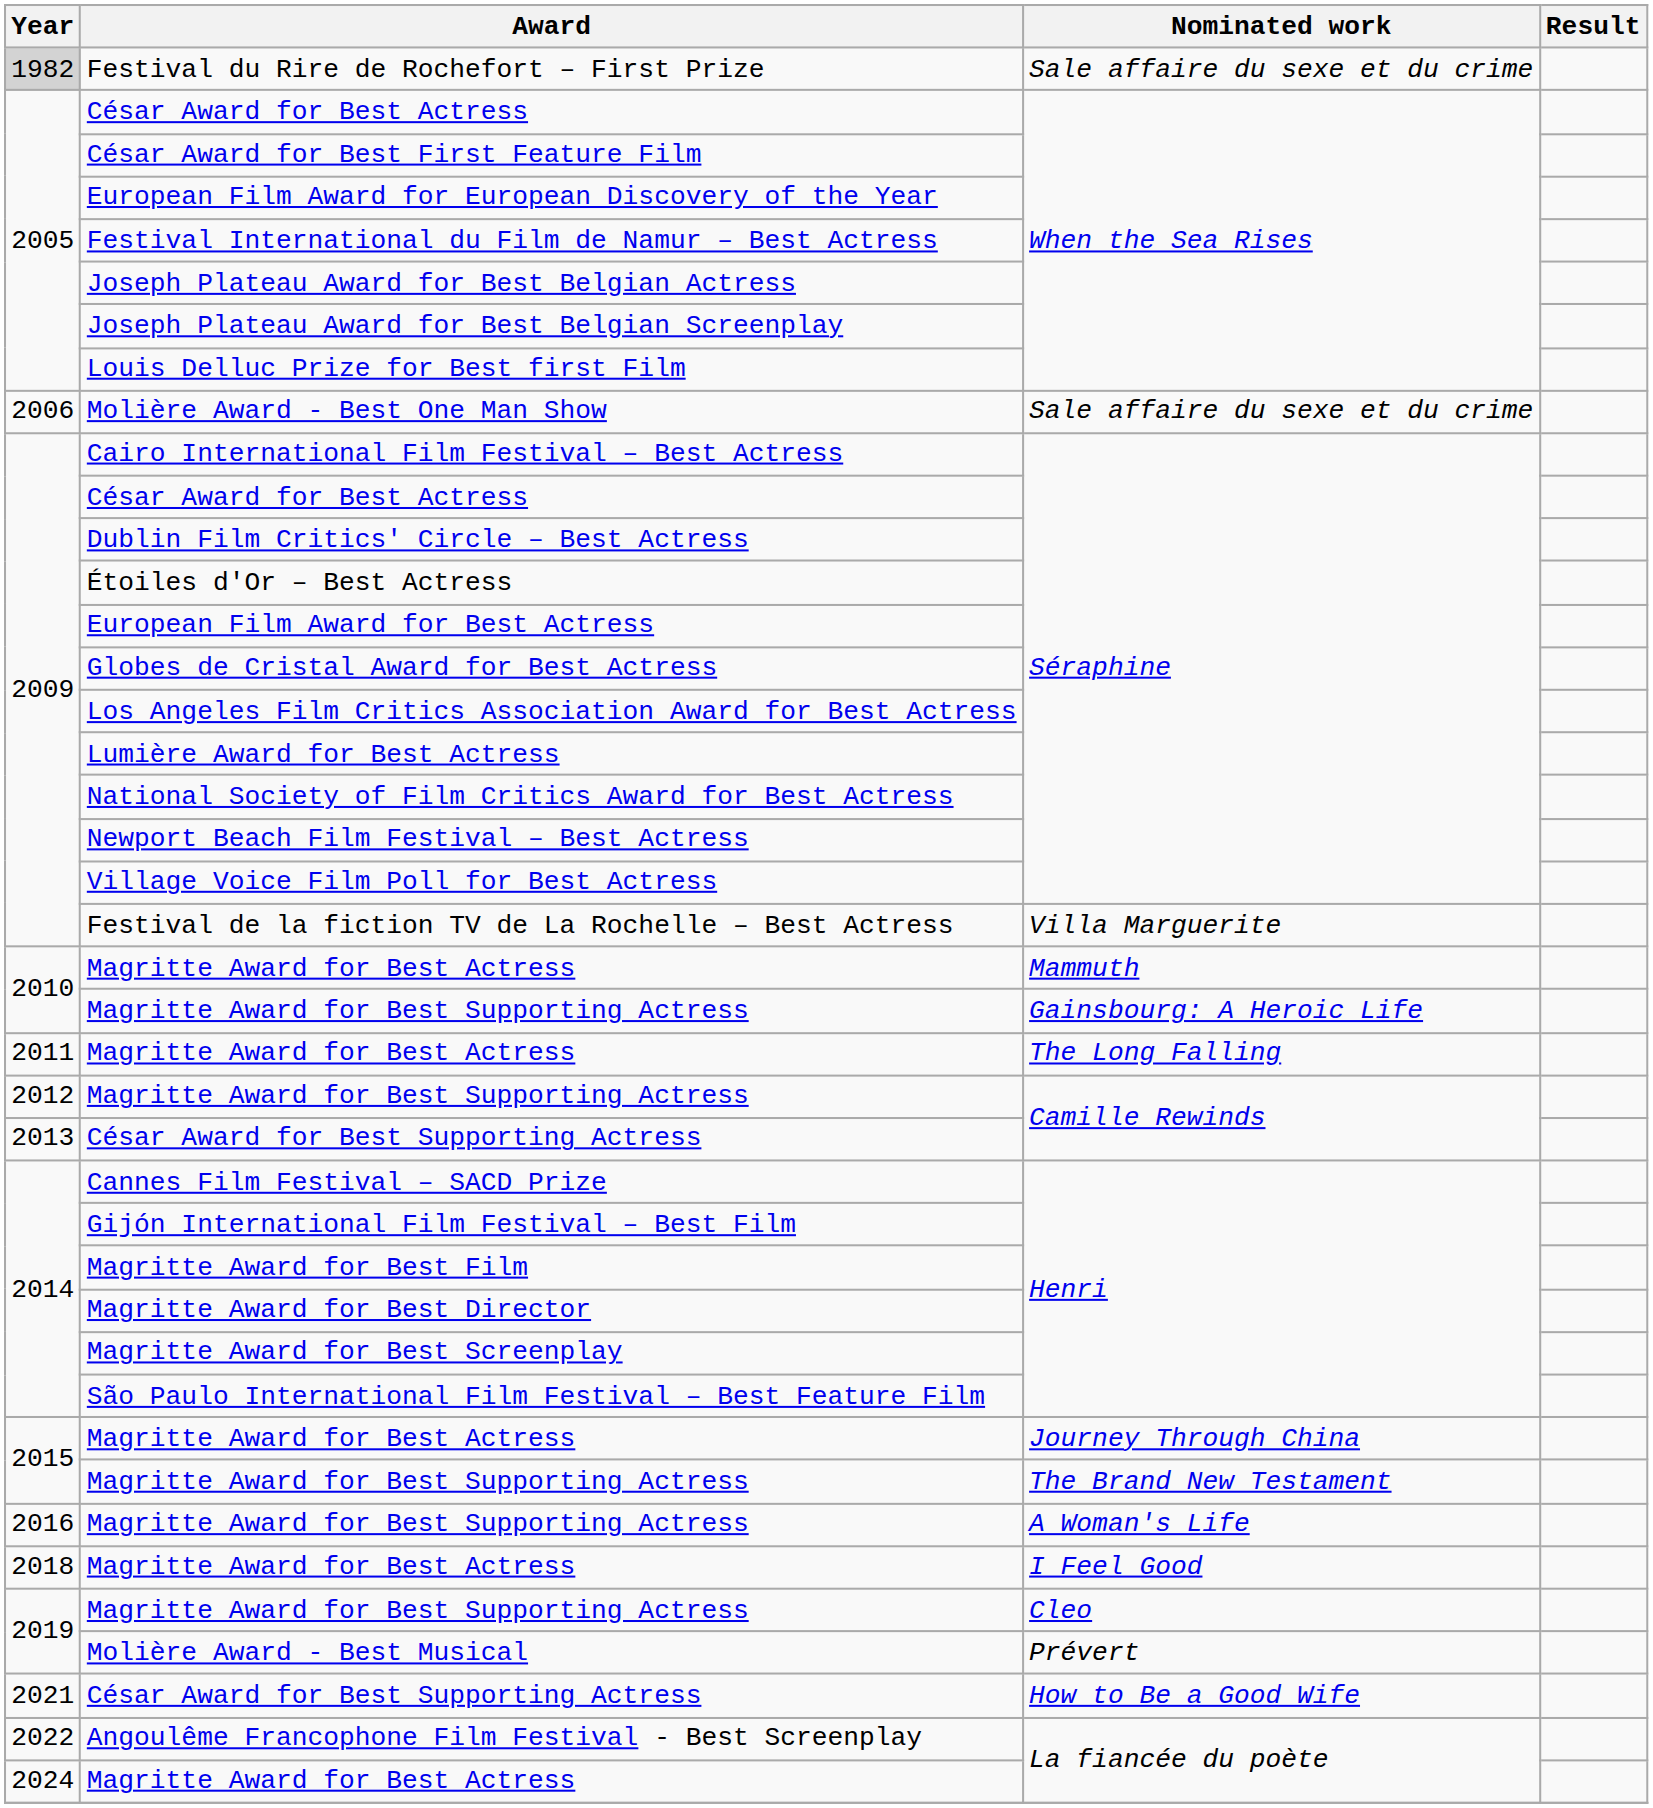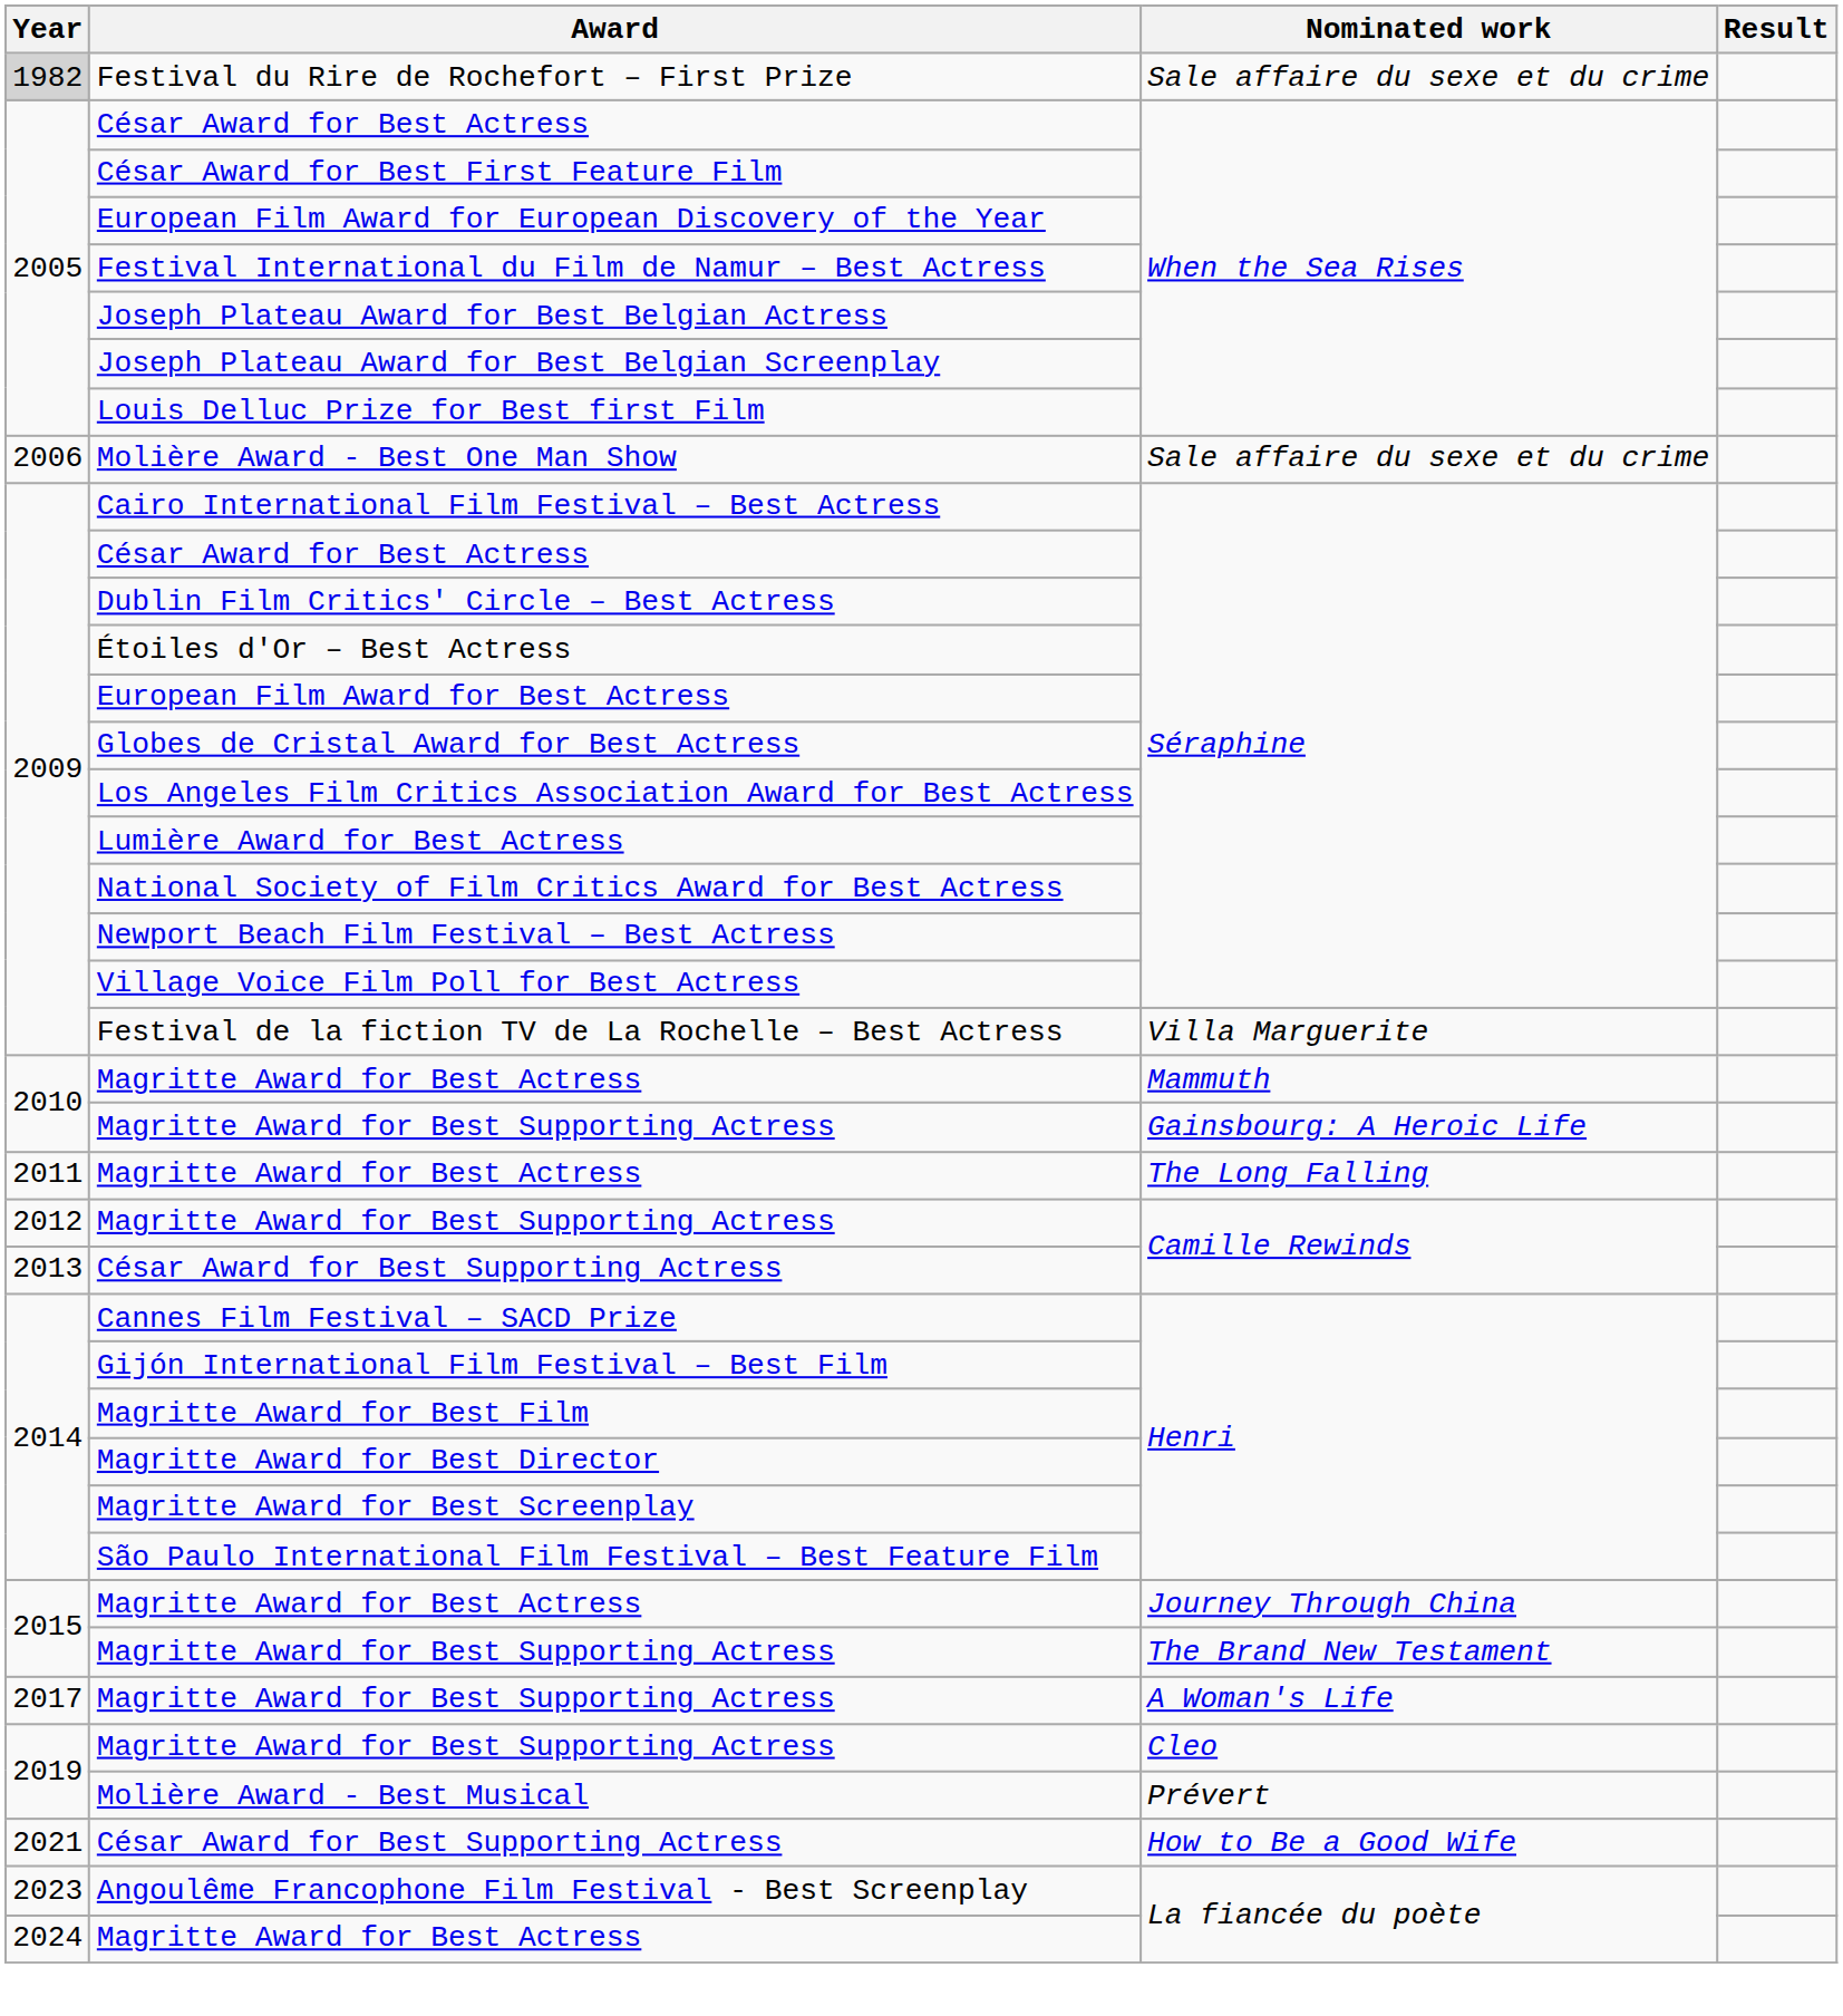 <table class = "wikitable">
 <tr>
 <th>Year</th>
 <th>Award</th>
 <th>Nominated work</th>
 <th>Result</th>
 </tr>
 <tr>
 <td style="background: lightgrey;">1982</td>
 <td>Festival du Rire de Rochefort – First Prize</td>
 <td><em>Sale affaire du sexe et du crime</em></td>
 <td></td>
 </tr>
 <tr>
 <td rowspan=7>2005</td>
 <td><a href='#'>César Award for Best Actress</a></td>
 <td rowspan=7><em><a href='#'>When the Sea Rises</a></em></td>
 <td></td>
 </tr>
 <tr>
 <td><a href='#'>César Award for Best First Feature Film</a></td>
 <td></td>
 </tr>
 <tr>
 <td><a href='#'>European Film Award for European Discovery of the Year</a></td>
 <td></td>
 </tr>
 <tr>
 <td><a href='#'>Festival International du Film de Namur – Best Actress</a></td>
 <td></td>
 </tr>
 <tr>
 <td><a href='#'>Joseph Plateau Award for Best Belgian Actress</a></td>
 <td></td>
 </tr>
 <tr>
 <td><a href='#'>Joseph Plateau Award for Best Belgian Screenplay</a></td>
 <td></td>
 </tr>
 <tr>
 <td><a href='#'>Louis Delluc Prize for Best first Film</a></td>
 <td></td>
 </tr>
 <tr>
 <td>2006</td>
 <td><a href='#'>Molière Award - Best One Man Show</a></td>
 <td><em>Sale affaire du sexe et du crime</em></td>
 <td></td>
 </tr>
 <tr>
 <td rowspan=12>2009</td>
 <td><a href='#'>Cairo International Film Festival – Best Actress</a></td>
 <td rowspan=11><em><a href='#'>Séraphine</a></em></td>
 <td></td>
 </tr>
 <tr>
 <td><a href='#'>César Award for Best Actress</a></td>
 <td></td>
 </tr>
 <tr>
 <td><a href='#'>Dublin Film Critics' Circle – Best Actress</a></td>
 <td></td>
 </tr>
 <tr>
 <td>Étoiles d'Or – Best Actress</td>
 <td></td>
 </tr>
 <tr>
 <td><a href='#'>European Film Award for Best Actress</a></td>
 <td></td>
 </tr>
 <tr>
 <td><a href='#'>Globes de Cristal Award for Best Actress</a></td>
 <td></td>
 </tr>
 <tr>
 <td><a href='#'>Los Angeles Film Critics Association Award for Best Actress</a></td>
 <td></td>
 </tr>
 <tr>
 <td><a href='#'>Lumière Award for Best Actress</a></td>
 <td></td>
 </tr>
 <tr>
 <td><a href='#'>National Society of Film Critics Award for Best Actress</a></td>
 <td></td>
 </tr>
 <tr>
 <td><a href='#'>Newport Beach Film Festival – Best Actress</a></td>
 <td></td>
 </tr>
 <tr>
 <td><a href='#'>Village Voice Film Poll for Best Actress</a></td>
 <td></td>
 </tr>
 <tr>
 <td>Festival de la fiction TV de La Rochelle – Best Actress</td>
 <td><em>Villa Marguerite</em></td>
 <td></td>
 </tr>
 <tr>
 <td rowspan=2>2010</td>
 <td><a href='#'>Magritte Award for Best Actress</a></td>
 <td><em><a href='#'>Mammuth</a></em></td>
 <td></td>
 </tr>
 <tr>
 <td><a href='#'>Magritte Award for Best Supporting Actress</a></td>
 <td><em><a href='#'>Gainsbourg: A Heroic Life</a></em></td>
 <td></td>
 </tr>
 <tr>
 <td>2011</td>
 <td><a href='#'>Magritte Award for Best Actress</a></td>
 <td><em><a href='#'>The Long Falling</a></em></td>
 <td></td>
 </tr>
 <tr>
 <td>2012</td>
 <td><a href='#'>Magritte Award for Best Supporting Actress</a></td>
 <td rowspan=2><em><a href='#'>Camille Rewinds</a></em></td>
 <td></td>
 </tr>
 <tr>
 <td>2013</td>
 <td><a href='#'>César Award for Best Supporting Actress</a></td>
 <td></td>
 </tr>
 <tr>
 <td rowspan=6>2014</td>
 <td><a href='#'>Cannes Film Festival – SACD Prize</a></td>
 <td rowspan=6><em><a href='#'>Henri</a></em></td>
 <td></td>
 </tr>
 <tr>
 <td><a href='#'>Gijón International Film Festival – Best Film</a></td>
 <td></td>
 </tr>
 <tr>
 <td><a href='#'>Magritte Award for Best Film</a></td>
 <td></td>
 </tr>
 <tr>
 <td><a href='#'>Magritte Award for Best Director</a></td>
 <td></td>
 </tr>
 <tr>
 <td><a href='#'>Magritte Award for Best Screenplay</a></td>
 <td></td>
 </tr>
 <tr>
 <td><a href='#'>São Paulo International Film Festival – Best Feature Film</a></td>
 <td></td>
 </tr>
 <tr>
 <td rowspan=2>2015</td>
 <td><a href='#'>Magritte Award for Best Actress</a></td>
 <td><em><a href='#'>Journey Through China</a></em></td>
 <td></td>
 </tr>
 <tr>
 <td><a href='#'>Magritte Award for Best Supporting Actress</a></td>
 <td><em><a href='#'>The Brand New Testament</a></em></td>
 <td></td>
 </tr>
 <tr>
-<td>2016</td>
+<td>2017</td>
 <td><a href='#'>Magritte Award for Best Supporting Actress</a></td>
 <td><em><a href='#'>A Woman's Life</a></em></td>
-<td></td>
-</tr>
-<tr>
-<td>2018</td>
-<td><a href='#'>Magritte Award for Best Actress</a></td>
-<td><em><a href='#'>I Feel Good</a></em></td>
 <td></td>
 </tr>
 <tr>
 <td rowspan=2>2019</td>
 <td><a href='#'>Magritte Award for Best Supporting Actress</a></td>
 <td><em><a href='#'>Cleo</a></em></td>
 <td></td>
 </tr>
 <tr>
 <td><a href='#'>Molière Award - Best Musical</a></td>
 <td><em>Prévert</em></td>
 <td></td>
 </tr>
 <tr>
 <td>2021</td>
 <td><a href='#'>César Award for Best Supporting Actress</a></td>
 <td><em><a href='#'>How to Be a Good Wife</a></em></td>
 <td></td>
 </tr>
 <tr>
-<td>2022</td>
+<td>2023</td>
 <td><a href='#'>Angoulême Francophone Film Festival</a> - Best Screenplay</td>
 <td rowspan=2><em>La fiancée du poète</em></td>
 <td></td>
 </tr>
 <tr>
 <td>2024</td>
 <td><a href='#'>Magritte Award for Best Actress</a></td>
 <td></td>
 </tr>
 <tr>
 </tr>
 </table>
